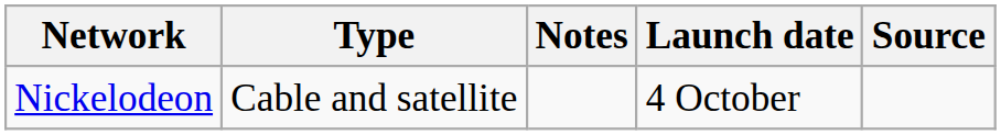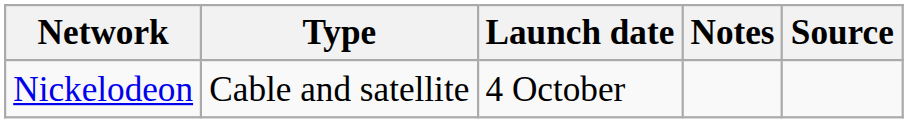 <table class="wikitable sortable">
 <tr>
 <th>Network</th>
 <th>Type</th>
+<th>Launch date</th>
 <th>Notes</th>
-<th>Launch date</th>
 <th>Source</th>
 </tr>
 <tr>
 <td><a href='#'>Nickelodeon</a></td>
 <td>Cable and satellite</td>
+<td>4 October</td>
 <td></td>
-<td>4 October</td>
 <td></td>
 </tr>
 </table>
